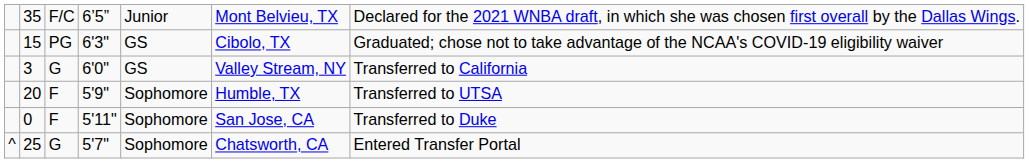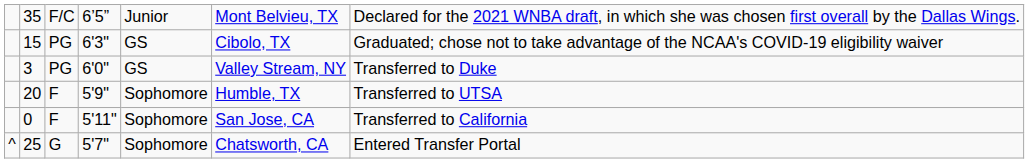 <table class="wikitable sortable" border="1">
 <tr>
 <td></td>
 <td>35</td>
 <td>F/C</td>
 <td>6’5”</td>
 <td>Junior</td>
 <td><a href='#'>Mont Belvieu, TX</a></td>
 <td>Declared for the <a href='#'>2021 WNBA draft</a>, in which she was chosen <a href='#'>first overall</a> by the <a href='#'>Dallas Wings</a>.</td>
 </tr>
 <tr>
 <td></td>
 <td>15</td>
 <td>PG</td>
 <td>6'3"</td>
 <td>GS</td>
 <td><a href='#'>Cibolo, TX</a></td>
 <td>Graduated; chose not to take advantage of the NCAA's COVID-19 eligibility waiver</td>
 </tr>
 <tr>
 <td></td>
 <td>3</td>
-<td>G</td>
+<td>PG</td>
 <td>6'0"</td>
 <td>GS</td>
 <td><a href='#'>Valley Stream, NY</a></td>
-<td>Transferred to <a href='#'>California</a></td>
+<td>Transferred to <a href='#'>Duke</a></td>
 </tr>
 <tr>
 <td></td>
 <td>20</td>
 <td>F</td>
 <td>5'9"</td>
 <td>Sophomore</td>
 <td><a href='#'>Humble, TX</a></td>
 <td>Transferred to <a href='#'>UTSA</a></td>
 </tr>
 <tr>
 <td></td>
 <td>0</td>
 <td>F</td>
 <td>5'11"</td>
 <td>Sophomore</td>
 <td><a href='#'>San Jose, CA</a></td>
-<td>Transferred to <a href='#'>Duke</a></td>
+<td>Transferred to <a href='#'>California</a></td>
 </tr>
 <tr>
 <td>^</td>
 <td>25</td>
 <td>G</td>
 <td>5'7"</td>
 <td>Sophomore</td>
 <td><a href='#'>Chatsworth, CA</a></td>
 <td>Entered Transfer Portal</td>
 </tr>
 </table>
